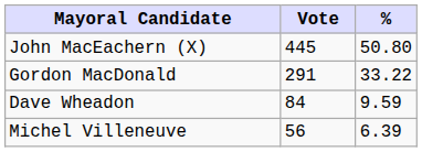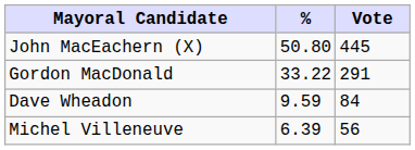 <table class="wikitable">
 <tr>
 <th style="background:#ddf; width:200px;">Mayoral Candidate</th>
+<th style="background:#ddf; width:30px;">%</th>
 <th style="background:#ddf; width:50px;">Vote</th>
-<th style="background:#ddf; width:30px;">%</th>
 </tr>
 <tr>
 <td>John MacEachern (X)</td>
+<td>50.80</td>
 <td>445</td>
-<td>50.80</td>
 </tr>
 <tr>
 <td>Gordon MacDonald</td>
+<td>33.22</td>
 <td>291</td>
-<td>33.22</td>
 </tr>
 <tr>
 <td>Dave Wheadon</td>
+<td>9.59</td>
 <td>84</td>
-<td>9.59</td>
 </tr>
 <tr>
 <td>Michel Villeneuve</td>
+<td>6.39</td>
 <td>56</td>
-<td>6.39</td>
 </tr>
 </table>
